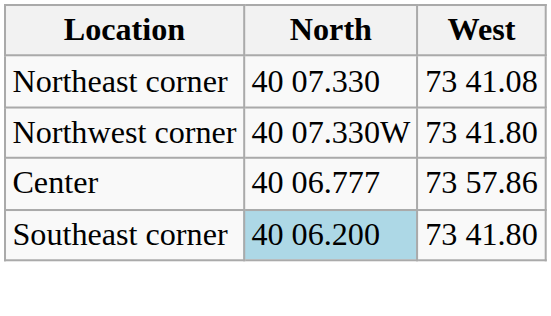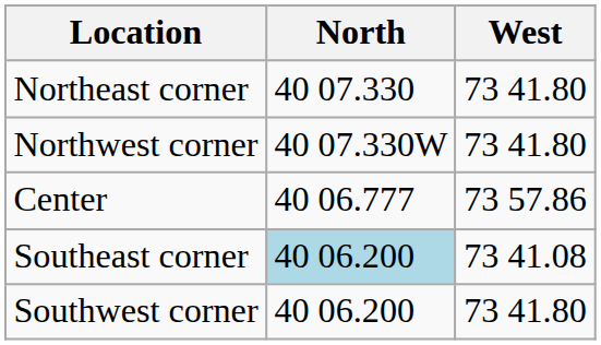 <table class="wikitable">
 <tr>
 <th>Location</th>
 <th>North</th>
 <th>West</th>
 </tr>
 <tr>
 <td>Northeast corner</td>
 <td>40 07.330</td>
-<td>73 41.08</td>
+<td>73 41.80</td>
 </tr>
 <tr>
 <td>Northwest corner</td>
 <td>40 07.330W</td>
 <td>73 41.80</td>
 </tr>
 <tr>
 <td>Center</td>
 <td>40 06.777</td>
 <td>73 57.86</td>
 </tr>
 <tr>
 <td>Southeast corner</td>
 <td style="background: lightblue;">40 06.200</td>
+<td>73 41.08</td>
+</tr>
+<tr>
+<td>Southwest corner</td>
+<td>40 06.200</td>
 <td>73 41.80</td>
 </tr>
 </table>
